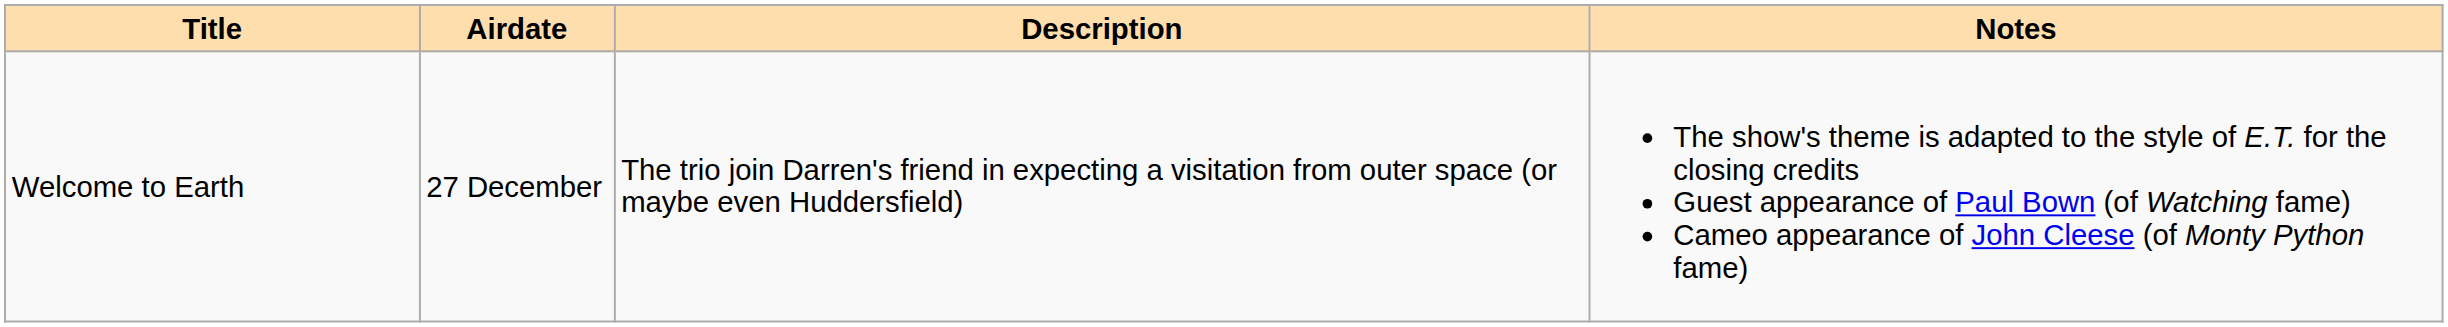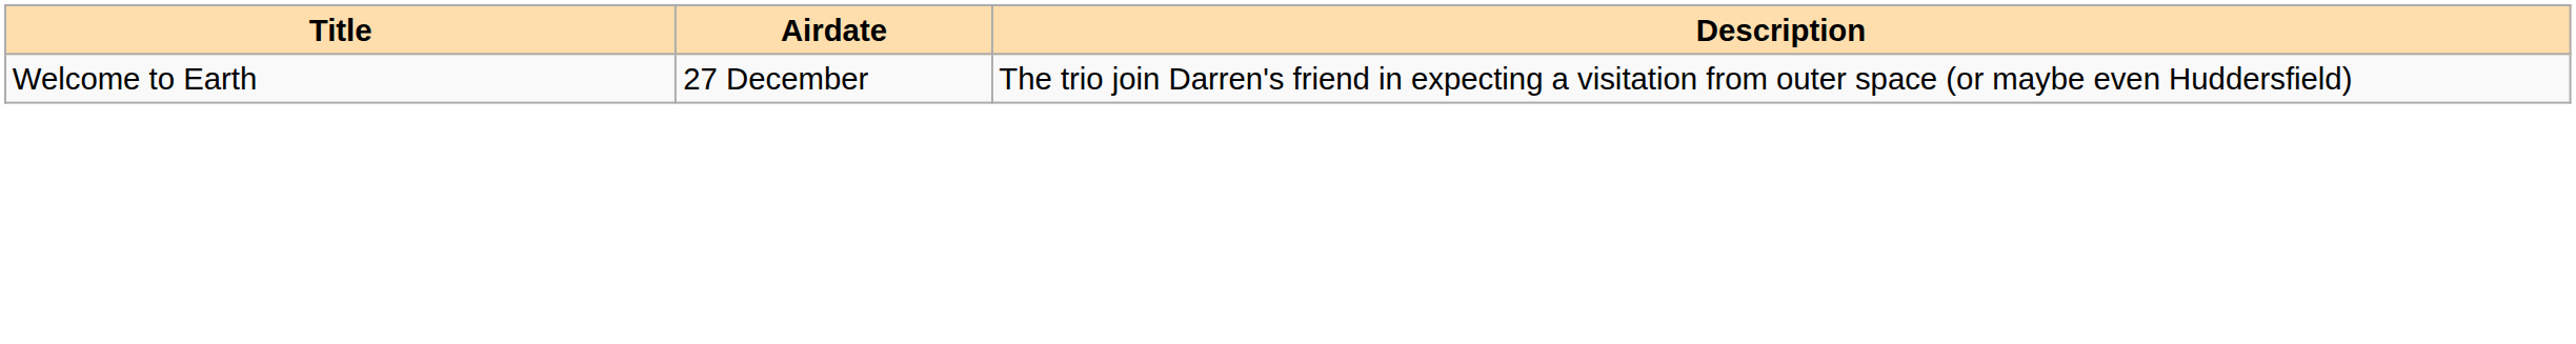 <table class="wikitable" width=100% border=1 style="font-size: 95%">
 <tr>
 <th style="background:#ffdead" width=17%>Title</th>
 <th style="background:#ffdead" width=8%>Airdate</th>
 <th style="background:#ffdead" width=40%>Description</th>
-<th style="background:#ffdead" width=35%>Notes</th>
 </tr>
 <tr>
 <td>Welcome to Earth</td>
 <td>27 December</td>
 <td>The trio join Darren's friend in expecting a visitation from outer space (or maybe even Huddersfield)</td>
-<td><br><ul><li>The show's theme is adapted to the style of <em>E.T.</em> for the closing credits</li><li>Guest appearance of <a href='#'>Paul Bown</a> (of <em>Watching</em> fame)</li><li>Cameo appearance of <a href='#'>John Cleese</a> (of <em>Monty Python</em> fame)</li></ul></td>
 </tr>
 </table>
